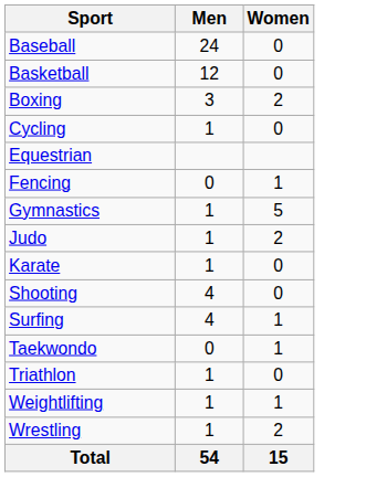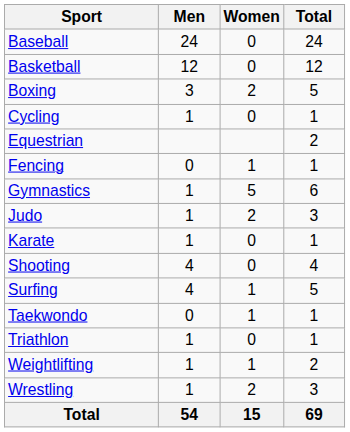 <table class="wikitable sortable" style="text-align:center;">
 <tr>
 <th width=150>Sport</th>
 <th width=55>Men</th>
 <th width=55>Women</th>
+<th width=55>Total</th>
 </tr>
 <tr>
 <td align=left><a href='#'>Baseball</a></td>
 <td>24</td>
 <td>0</td>
+<td>24</td>
 </tr>
 <tr>
 <td align=left><a href='#'>Basketball</a></td>
 <td>12</td>
 <td>0</td>
+<td>12</td>
 </tr>
 <tr>
 <td align=left><a href='#'>Boxing</a></td>
 <td>3</td>
 <td>2</td>
+<td>5</td>
 </tr>
 <tr>
 <td align=left><a href='#'>Cycling</a></td>
 <td>1</td>
 <td>0</td>
+<td>1</td>
 </tr>
 <tr>
 <td align=left><a href='#'>Equestrian</a></td>
 <td></td>
 <td></td>
+<td>2</td>
 </tr>
 <tr>
 <td align=left><a href='#'>Fencing</a></td>
 <td>0</td>
+<td>1</td>
 <td>1</td>
 </tr>
 <tr>
 <td align=left><a href='#'>Gymnastics</a></td>
 <td>1</td>
 <td>5</td>
+<td>6</td>
 </tr>
 <tr>
 <td align=left><a href='#'>Judo</a></td>
 <td>1</td>
 <td>2</td>
+<td>3</td>
 </tr>
 <tr>
 <td align=left><a href='#'>Karate</a></td>
 <td>1</td>
 <td>0</td>
+<td>1</td>
 </tr>
 <tr>
 <td align=left><a href='#'>Shooting</a></td>
 <td>4</td>
 <td>0</td>
+<td>4</td>
 </tr>
 <tr>
 <td align=left><a href='#'>Surfing</a></td>
 <td>4</td>
 <td>1</td>
+<td>5</td>
 </tr>
 <tr>
 <td align=left><a href='#'>Taekwondo</a></td>
 <td>0</td>
+<td>1</td>
 <td>1</td>
 </tr>
 <tr>
 <td align=left><a href='#'>Triathlon</a></td>
 <td>1</td>
 <td>0</td>
+<td>1</td>
 </tr>
 <tr>
 <td align=left><a href='#'>Weightlifting</a></td>
 <td>1</td>
 <td>1</td>
+<td>2</td>
 </tr>
 <tr>
 <td align=left><a href='#'>Wrestling</a></td>
 <td>1</td>
 <td>2</td>
+<td>3</td>
 </tr>
 <tr>
 <th>Total</th>
 <th>54</th>
 <th>15</th>
+<th>69</th>
 </tr>
 </table>
